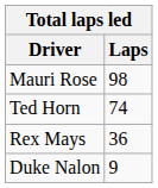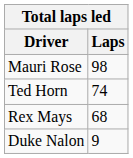 <table class="wikitable">
 <tr>
 <th colspan=2>Total laps led</th>
 </tr>
 <tr>
 <th>Driver</th>
 <th>Laps</th>
 </tr>
 <tr>
 <td>Mauri Rose</td>
 <td>98</td>
 </tr>
 <tr>
 <td>Ted Horn</td>
 <td>74</td>
 </tr>
 <tr>
 <td>Rex Mays</td>
-<td>36</td>
+<td>68</td>
 </tr>
 <tr>
 <td>Duke Nalon</td>
 <td>9</td>
 </tr>
 </table>
